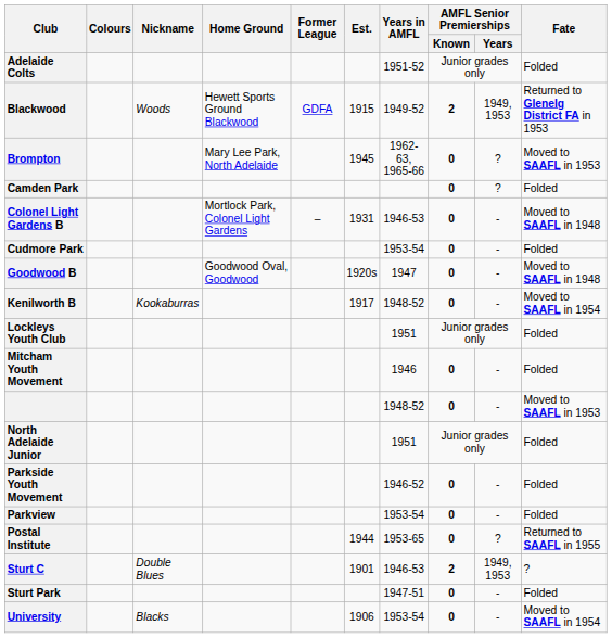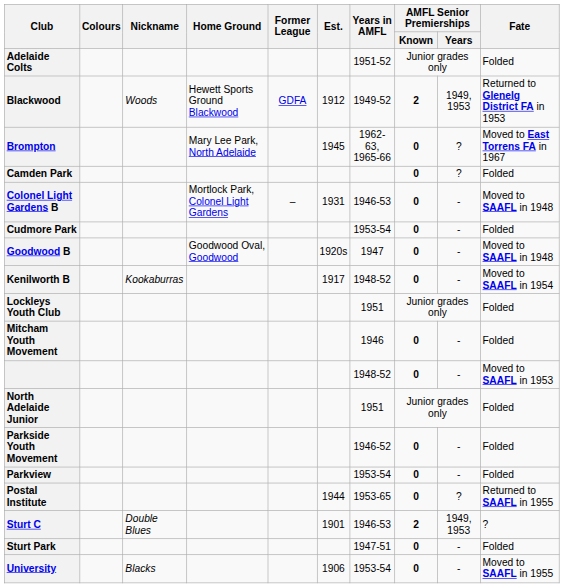 <table class="wikitable sortable" style="text-align:center;">
 <tr>
 <th rowspan="2">Club</th>
 <th rowspan="2">Colours</th>
 <th rowspan="2">Nickname</th>
 <th rowspan="2">Home Ground</th>
 <th rowspan="2">Former League</th>
 <th rowspan="2">Est.</th>
 <th rowspan="2">Years in AMFL</th>
 <th colspan="2">AMFL Senior Premierships</th>
 <th rowspan="2">Fate</th>
 </tr>
 <tr>
 <th>Known</th>
 <th>Years</th>
 </tr>
 <tr>
 <th style="text-align:left">Adelaide Colts</th>
 <td></td>
 <td align="left"></td>
 <td align="left"></td>
 <td></td>
 <td></td>
 <td>1951-52</td>
 <td colspan="2">Junior grades only</td>
 <td align="left">Folded</td>
 </tr>
 <tr>
 <th style="text-align:left">Blackwood</th>
 <td></td>
 <td align="left"><em>Woods</em></td>
 <td align="left">Hewett Sports Ground <a href='#'>Blackwood</a></td>
 <td><a href='#'>GDFA</a></td>
-<td>1915</td>
+<td>1912</td>
 <td>1949-52 </td>
 <td><strong>2</strong></td>
 <td>1949, 1953</td>
 <td align="left">Returned to <a href='#'><strong>Glenelg District FA</strong></a> in 1953</td>
 </tr>
 <tr>
 <th style="text-align:left"><a href='#'>Brompton</a></th>
 <td></td>
 <td></td>
 <td align="left">Mary Lee Park, <a href='#'>North Adelaide</a></td>
 <td></td>
 <td>1945</td>
 <td>1962-63, 1965-66</td>
 <td><strong>0</strong></td>
 <td>?</td>
-<td align="left">Moved to <a href='#'><strong>SAAFL</strong></a> in 1953</td>
+<td align="left">Moved to <a href='#'><strong>East Torrens FA</strong></a> in 1967</td>
 </tr>
 <tr>
 <th style="text-align:left">Camden Park</th>
 <td></td>
 <td></td>
 <td></td>
 <td></td>
 <td></td>
 <td></td>
 <td><strong>0</strong></td>
 <td>?</td>
 <td align="left">Folded</td>
 </tr>
 <tr>
 <th style="text-align:left"><a href='#'>Colonel Light Gardens</a> B</th>
 <td></td>
 <td></td>
 <td align="left">Mortlock Park, <a href='#'>Colonel Light Gardens</a></td>
 <td>–</td>
 <td>1931</td>
 <td>1946-53</td>
 <td><strong>0</strong></td>
 <td>-</td>
 <td align="left">Moved to <a href='#'><strong>SAAFL</strong></a> in 1948</td>
 </tr>
 <tr>
 <th style="text-align:left">Cudmore Park</th>
 <td></td>
 <td align="left"></td>
 <td align="left"></td>
 <td></td>
 <td></td>
 <td>1953-54</td>
 <td><strong>0</strong></td>
 <td>-</td>
 <td align="left">Folded</td>
 </tr>
 <tr>
 <th style="text-align:left"><a href='#'>Goodwood</a> B</th>
 <td></td>
 <td align="left"></td>
 <td align="left">Goodwood Oval, <a href='#'>Goodwood</a></td>
 <td></td>
 <td>1920s</td>
 <td>1947</td>
 <td><strong>0</strong></td>
 <td>-</td>
 <td align="left">Moved to <a href='#'><strong>SAAFL</strong></a> in 1948</td>
 </tr>
 <tr>
 <th style="text-align:left">Kenilworth B</th>
 <td></td>
 <td align="left"><em>Kookaburras</em></td>
 <td align="left"></td>
 <td></td>
 <td>1917</td>
 <td>1948-52</td>
 <td><strong>0</strong></td>
 <td>-</td>
 <td align="left">Moved to <a href='#'><strong>SAAFL</strong></a> in 1954</td>
 </tr>
 <tr>
 <th style="text-align:left">Lockleys Youth Club</th>
 <td></td>
 <td align="left"></td>
 <td align="left"></td>
 <td></td>
 <td></td>
 <td>1951</td>
 <td colspan="2">Junior grades only</td>
 <td align="left">Folded</td>
 </tr>
 <tr>
 <th style="text-align:left">Mitcham Youth Movement</th>
 <td></td>
 <td></td>
 <td></td>
 <td></td>
 <td></td>
 <td>1946</td>
 <td><strong>0</strong></td>
 <td>-</td>
 <td align="left">Folded</td>
 </tr>
 <tr>
 <th style="text-align:left"></th>
 <td></td>
 <td align="left"></td>
 <td align="left"></td>
 <td></td>
 <td></td>
 <td>1948-52</td>
 <td><strong>0</strong></td>
 <td>-</td>
 <td align="left">Moved to <a href='#'><strong>SAAFL</strong></a> in 1953</td>
 </tr>
 <tr>
 <th style="text-align:left">North Adelaide Junior</th>
 <td></td>
 <td align="left"></td>
 <td align="left"></td>
 <td></td>
 <td></td>
 <td>1951</td>
 <td colspan="2">Junior grades only</td>
 <td align="left">Folded</td>
 </tr>
 <tr>
 <th style="text-align:left">Parkside Youth Movement</th>
 <td></td>
 <td align="left"></td>
 <td align="left"></td>
 <td></td>
 <td></td>
 <td>1946-52</td>
 <td><strong>0</strong></td>
 <td>-</td>
 <td align="left">Folded</td>
 </tr>
 <tr>
 <th style="text-align:left">Parkview</th>
 <td></td>
 <td align="left"></td>
 <td align="left"></td>
 <td></td>
 <td></td>
 <td>1953-54</td>
 <td><strong>0</strong></td>
 <td>-</td>
 <td align="left">Folded</td>
 </tr>
 <tr>
 <th style="text-align:left">Postal Institute</th>
 <td></td>
 <td></td>
 <td></td>
 <td></td>
 <td>1944</td>
 <td>1953-65</td>
 <td><strong>0</strong></td>
 <td>?</td>
 <td align="left">Returned to <a href='#'><strong>SAAFL</strong></a> in 1955</td>
 </tr>
 <tr>
 <th style="text-align:left"><a href='#'>Sturt C</a></th>
 <td></td>
 <td align="left"><em>Double Blues</em></td>
 <td></td>
 <td></td>
 <td>1901</td>
 <td>1946-53</td>
 <td><strong>2</strong></td>
 <td>1949, 1953</td>
 <td align="left">?</td>
 </tr>
 <tr>
 <th style="text-align:left">Sturt Park</th>
 <td></td>
 <td></td>
 <td></td>
 <td></td>
 <td></td>
 <td>1947-51</td>
 <td><strong>0</strong></td>
 <td>-</td>
 <td align="left">Folded</td>
 </tr>
 <tr>
 <th style="text-align:left"><a href='#'>University</a></th>
 <td></td>
 <td align="left"><em>Blacks</em></td>
 <td></td>
 <td></td>
 <td>1906</td>
 <td>1953-54</td>
 <td><strong>0</strong></td>
 <td>-</td>
-<td align="left">Moved to <a href='#'><strong>SAAFL</strong></a> in 1954</td>
+<td align="left">Moved to <a href='#'><strong>SAAFL</strong></a> in 1955</td>
 </tr>
 </table>
